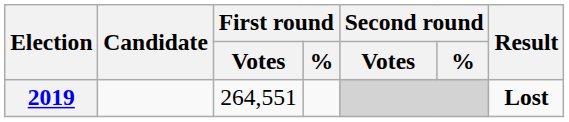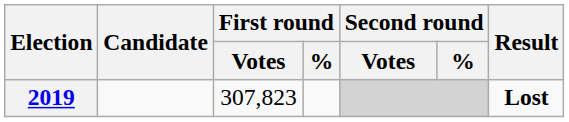 <table class=wikitable style=text-align:center>
 <tr>
 <th rowspan="2"><strong>Election</strong></th>
 <th rowspan="2">Candidate</th>
 <th colspan="2" scope="col">First round</th>
 <th colspan="2">Second round</th>
 <th rowspan="2">Result</th>
 </tr>
 <tr>
 <th><strong>Votes</strong></th>
 <th><strong>%</strong></th>
 <th><strong>Votes</strong></th>
 <th><strong>%</strong></th>
 </tr>
 <tr>
 <th><a href='#'>2019</a></th>
 <td></td>
-<td>264,551</td>
+<td>307,823</td>
 <td></td>
 <td bgcolor=lightgrey colspan=2></td>
 <td><strong>Lost</strong> </td>
 </tr>
 </table>
